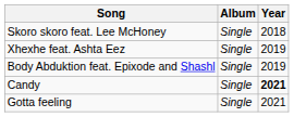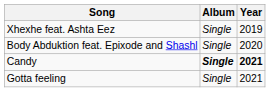 <table class="wikitable">
 <tr>
 <th>Song</th>
 <th>Album</th>
 <th>Year</th>
-</tr>
-<tr>
-<td>Skoro skoro feat. Lee McHoney</td>
-<td><em>Single</em></td>
-<td>2018</td>
 </tr>
 <tr>
 <td>Xhexhe feat. Ashta Eez</td>
 <td><em>Single</em></td>
 <td>2019</td>
 </tr>
 <tr>
 <td>Body Abduktion feat. Epixode and <a href='#'>Shashl</a></td>
 <td><em>Single</em></td>
-<td>2019</td>
+<td>2020</td>
 </tr>
 <tr>
 <td>Candy</td>
-<td><em>Single</em></td>
+<td><strong><em>Single</em></strong></td>
 <td><strong>2021</strong></td>
 </tr>
 <tr>
 <td>Gotta feeling</td>
 <td><em>Single</em></td>
 <td>2021</td>
 </tr>
 </table>
